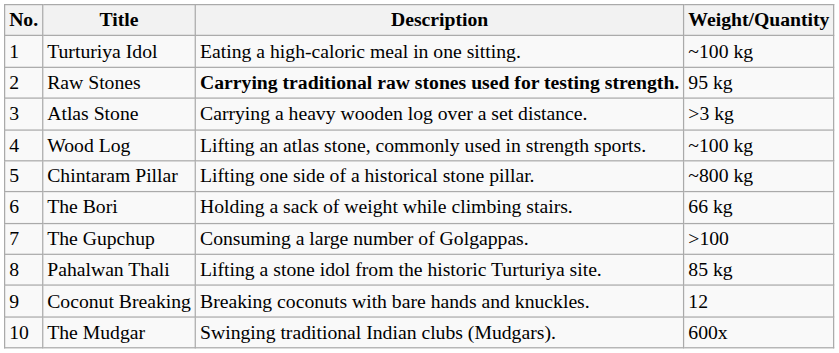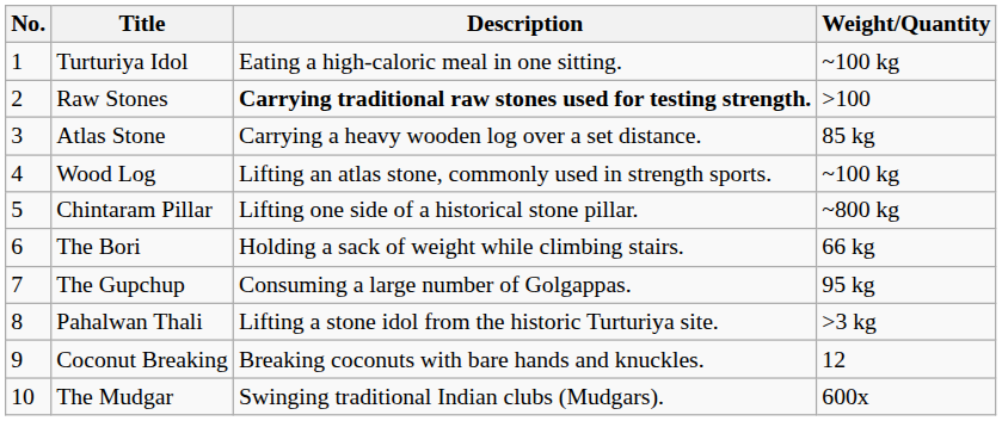 <table class="wikitable">
 <tr>
 <th>No.</th>
 <th>Title</th>
 <th>Description</th>
 <th>Weight/Quantity</th>
 </tr>
 <tr>
 <td>1</td>
 <td>Turturiya Idol</td>
 <td>Eating a high-caloric meal in one sitting.</td>
 <td>~100 kg</td>
 </tr>
 <tr>
 <td>2</td>
 <td>Raw Stones</td>
 <td><strong>Carrying traditional raw stones used for testing strength.</strong></td>
-<td>95 kg</td>
+<td>>100</td>
 </tr>
 <tr>
 <td>3</td>
 <td>Atlas Stone</td>
 <td>Carrying a heavy wooden log over a set distance.</td>
-<td>>3 kg</td>
+<td>85 kg</td>
 </tr>
 <tr>
 <td>4</td>
 <td>Wood Log</td>
 <td>Lifting an atlas stone, commonly used in strength sports.</td>
 <td>~100 kg</td>
 </tr>
 <tr>
 <td>5</td>
 <td>Chintaram Pillar</td>
 <td>Lifting one side of a historical stone pillar.</td>
 <td>~800 kg</td>
 </tr>
 <tr>
 <td>6</td>
 <td>The Bori</td>
 <td>Holding a sack of weight while climbing stairs.</td>
 <td>66 kg</td>
 </tr>
 <tr>
 <td>7</td>
 <td>The Gupchup</td>
 <td>Consuming a large number of Golgappas.</td>
-<td>>100</td>
+<td>95 kg</td>
 </tr>
 <tr>
 <td>8</td>
 <td>Pahalwan Thali</td>
 <td>Lifting a stone idol from the historic Turturiya site.</td>
-<td>85 kg</td>
+<td>>3 kg</td>
 </tr>
 <tr>
 <td>9</td>
 <td>Coconut Breaking</td>
 <td>Breaking coconuts with bare hands and knuckles.</td>
 <td>12</td>
 </tr>
 <tr>
 <td>10</td>
 <td>The Mudgar</td>
 <td>Swinging traditional Indian clubs (Mudgars).</td>
 <td>600x</td>
 </tr>
 </table>
